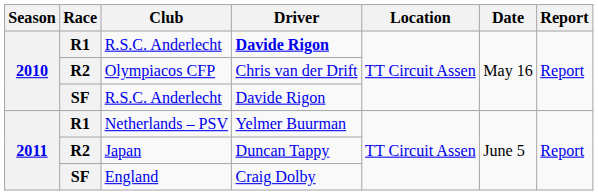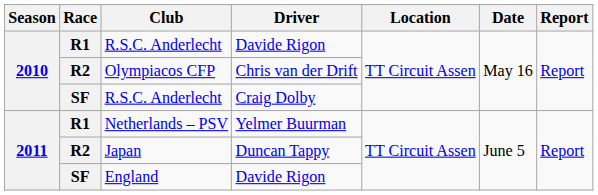 <table class="wikitable" style="font-size: 95%;">
 <tr>
 <th>Season</th>
 <th>Race</th>
 <th>Club</th>
 <th>Driver</th>
 <th>Location</th>
 <th>Date</th>
 <th>Report</th>
 </tr>
 <tr>
 <th rowspan=3><a href='#'>2010</a></th>
 <th>R1</th>
 <td> <a href='#'>R.S.C. Anderlecht</a></td>
-<td><strong> <a href='#'>Davide Rigon</a></strong></td>
+<td> <a href='#'>Davide Rigon</a></td>
 <td rowspan=3><a href='#'>TT Circuit Assen</a></td>
 <td rowspan=3>May 16</td>
 <td rowspan=3><a href='#'>Report</a></td>
 </tr>
 <tr>
 <th>R2</th>
 <td> <a href='#'>Olympiacos CFP</a></td>
 <td> <a href='#'>Chris van der Drift</a></td>
 </tr>
 <tr>
 <th>SF</th>
 <td> <a href='#'>R.S.C. Anderlecht</a></td>
-<td> <a href='#'>Davide Rigon</a></td>
+<td> <a href='#'>Craig Dolby</a></td>
 </tr>
 <tr>
 <th rowspan=3><a href='#'>2011</a></th>
 <th>R1</th>
 <td> <a href='#'>Netherlands – PSV</a></td>
 <td> <a href='#'>Yelmer Buurman</a></td>
 <td rowspan=3><a href='#'>TT Circuit Assen</a></td>
 <td rowspan=3>June 5</td>
 <td rowspan=3><a href='#'>Report</a></td>
 </tr>
 <tr>
 <th>R2</th>
 <td> <a href='#'>Japan</a></td>
 <td> <a href='#'>Duncan Tappy</a></td>
 </tr>
 <tr>
 <th>SF</th>
 <td> <a href='#'>England</a></td>
-<td> <a href='#'>Craig Dolby</a></td>
+<td> <a href='#'>Davide Rigon</a></td>
 </tr>
 </table>
